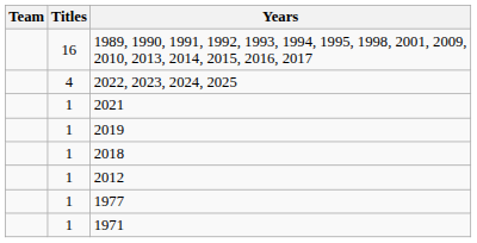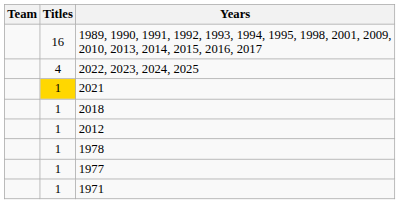 <table class="wikitable sortable" style="text-align:center">
 <tr>
 <th>Team</th>
 <th>Titles</th>
 <th>Years</th>
 </tr>
 <tr>
 <td style=><strong></strong></td>
 <td>16</td>
 <td align=left>1989, 1990, 1991, 1992, 1993, 1994, 1995, 1998, 2001, 2009,<br>2010, 2013, 2014, 2015, 2016, 2017</td>
 </tr>
 <tr>
 <td style=><strong></strong></td>
 <td>4</td>
 <td align=left>2022, 2023, 2024, 2025</td>
 </tr>
 <tr>
 <td style=><strong></strong></td>
-<td>1</td>
+<td style="background: gold;">1</td>
 <td align=left>2021</td>
-</tr>
-<tr>
-<td style=><strong></strong></td>
-<td>1</td>
-<td align=left>2019</td>
 </tr>
 <tr>
 <td style=><strong></strong></td>
 <td>1</td>
 <td align=left>2018</td>
 </tr>
 <tr>
 <td style=><strong></strong></td>
 <td>1</td>
 <td align=left>2012</td>
 </tr>
 <tr>
 <td style=><strong></strong></td>
 <td>1</td>
+<td align=left>1978</td>
+</tr>
+<tr>
+<td style=><strong></strong></td>
+<td>1</td>
 <td align=left>1977</td>
 </tr>
 <tr>
 <td style=><strong></strong></td>
 <td>1</td>
 <td align=left>1971</td>
 </tr>
 </table>
